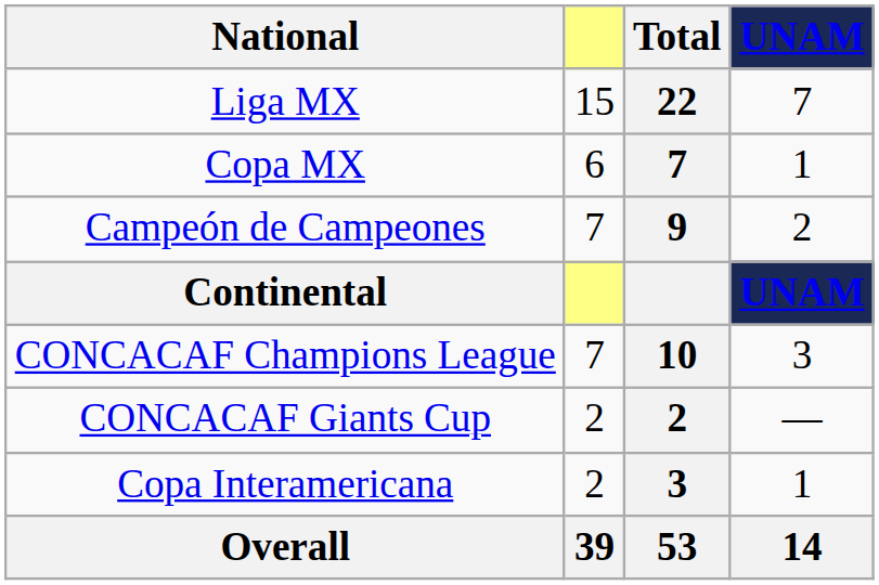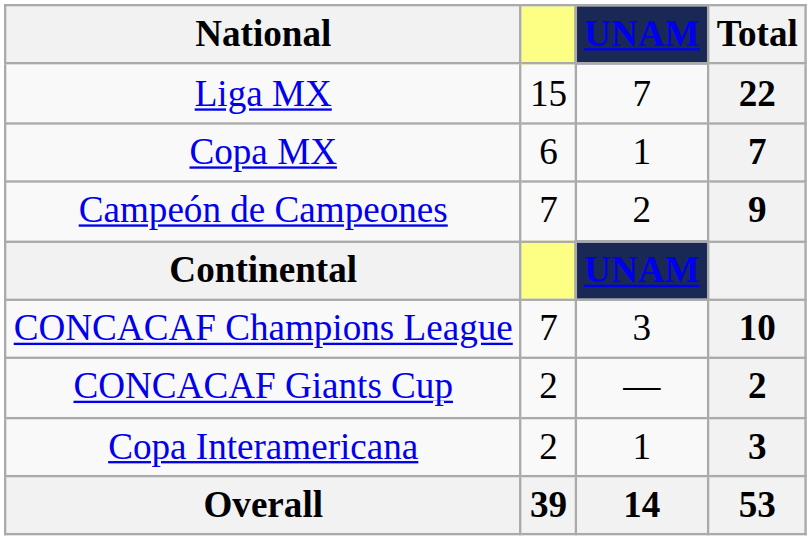 <table class="wikitable" style="text-align:center">
 <tr>
 <th>National</th>
 <th style=background-color:#FCFF84;color:#AD9759><a href='#'></a></th>
+<th style=background-color:#1A2855;color:#AD9759><a href='#'><span>UNAM</span></a></th>
 <th scope="col">Total</th>
-<th style=background-color:#1A2855;color:#AD9759><a href='#'><span>UNAM</span></a></th>
 </tr>
 <tr>
 <td><a href='#'>Liga MX</a></td>
 <td>15</td>
+<td>7</td>
 <th>22</th>
-<td>7</td>
 </tr>
 <tr>
 <td><a href='#'>Copa MX</a></td>
 <td>6</td>
+<td>1</td>
 <th>7</th>
-<td>1</td>
 </tr>
 <tr>
 <td><a href='#'>Campeón de Campeones</a></td>
 <td>7</td>
+<td>2</td>
 <th>9</th>
-<td>2</td>
 </tr>
 <tr>
 <th>Continental</th>
 <th style=background-color:#FCFF84;color:#AD9759><a href='#'></a></th>
+<th style=background-color:#1A2855;color:#AD9759><a href='#'><span>UNAM</span></a></th>
 <th></th>
-<th style=background-color:#1A2855;color:#AD9759><a href='#'><span>UNAM</span></a></th>
 </tr>
 <tr>
 <td><a href='#'>CONCACAF Champions League</a></td>
 <td>7</td>
+<td>3</td>
 <th>10</th>
-<td>3</td>
 </tr>
 <tr>
 <td><a href='#'>CONCACAF Giants Cup</a></td>
 <td>2</td>
+<td>—</td>
 <th>2</th>
-<td>—</td>
 </tr>
 <tr>
 <td><a href='#'>Copa Interamericana</a></td>
 <td>2</td>
+<td>1</td>
 <th>3</th>
-<td>1</td>
 </tr>
 <tr>
 <th>Overall</th>
 <th>39</th>
+<th>14</th>
 <th>53</th>
-<th>14</th>
 </tr>
 </table>
